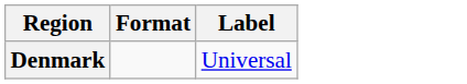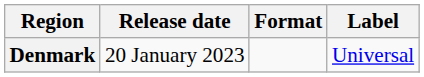 <table class="wikitable plainrowheaders">
 <tr>
 <th scope="col">Region</th>
+<th scope="col">Release date</th>
 <th scope="col">Format</th>
 <th scope="col">Label</th>
 </tr>
 <tr>
 <th scope="row">Denmark</th>
+<td>20 January 2023</td>
 <td></td>
 <td><a href='#'>Universal</a></td>
 </tr>
 </table>
